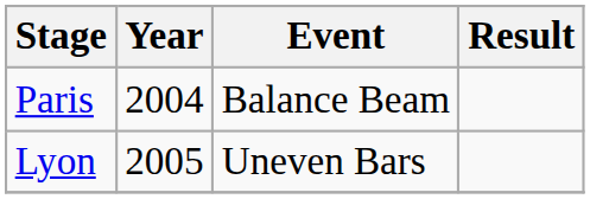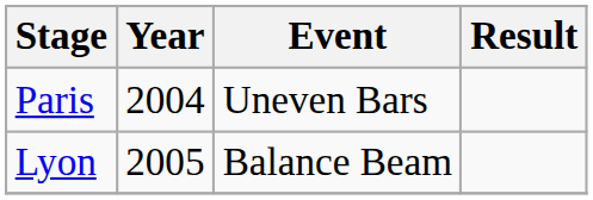 <table class="wikitable" border="1">
 <tr>
 <th>Stage</th>
 <th>Year</th>
 <th>Event</th>
 <th>Result</th>
 </tr>
 <tr>
 <td><a href='#'>Paris</a></td>
 <td>2004</td>
-<td>Balance Beam</td>
+<td>Uneven Bars</td>
 <td align="center"></td>
 </tr>
 <tr>
 <td><a href='#'>Lyon</a></td>
 <td>2005</td>
-<td>Uneven Bars</td>
+<td>Balance Beam</td>
 <td align="center"></td>
 </tr>
 <tr>
 </tr>
 </table>
